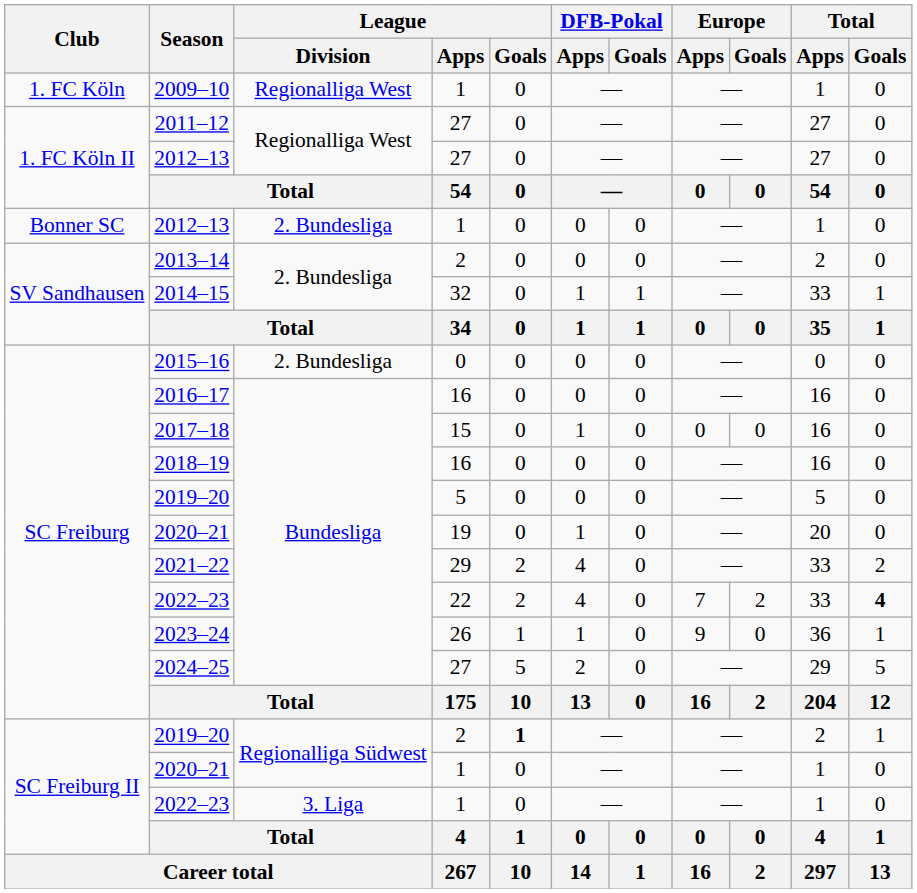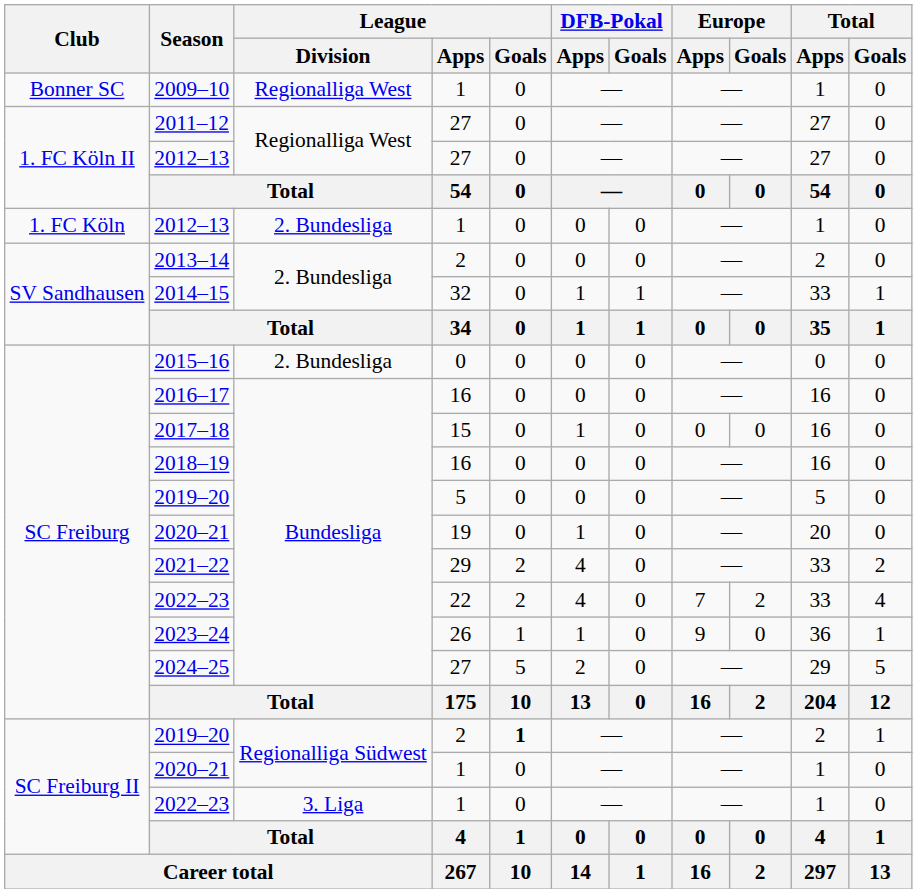 <table class="wikitable" style="text-align:center">
 <tr>
 <th rowspan="2">Club</th>
 <th rowspan="2">Season</th>
 <th colspan="3">League</th>
 <th colspan="2"><a href='#'>DFB-Pokal</a></th>
 <th colspan="2">Europe</th>
 <th colspan="2">Total</th>
 </tr>
 <tr>
 <th>Division</th>
 <th>Apps</th>
 <th>Goals</th>
 <th>Apps</th>
 <th>Goals</th>
 <th>Apps</th>
 <th>Goals</th>
 <th>Apps</th>
 <th>Goals</th>
 </tr>
 <tr>
-<td><a href='#'>1. FC Köln</a></td>
+<td><a href='#'>Bonner SC</a></td>
 <td><a href='#'>2009–10</a></td>
 <td><a href='#'>Regionalliga West</a></td>
 <td>1</td>
 <td>0</td>
 <td colspan="2">—</td>
 <td colspan="2">—</td>
 <td>1</td>
 <td>0</td>
 </tr>
 <tr>
 <td rowspan="3"><a href='#'>1. FC Köln II</a></td>
 <td><a href='#'>2011–12</a></td>
 <td rowspan="2">Regionalliga West</td>
 <td>27</td>
 <td>0</td>
 <td colspan="2">—</td>
 <td colspan="2">—</td>
 <td>27</td>
 <td>0</td>
 </tr>
 <tr>
 <td><a href='#'>2012–13</a></td>
 <td>27</td>
 <td>0</td>
 <td colspan="2">—</td>
 <td colspan="2">—</td>
 <td>27</td>
 <td>0</td>
 </tr>
 <tr>
 <th colspan="2">Total</th>
 <th>54</th>
 <th>0</th>
 <th colspan="2">—</th>
 <th>0</th>
 <th>0</th>
 <th>54</th>
 <th>0</th>
 </tr>
 <tr>
-<td><a href='#'>Bonner SC</a></td>
+<td><a href='#'>1. FC Köln</a></td>
 <td><a href='#'>2012–13</a></td>
 <td><a href='#'>2. Bundesliga</a></td>
 <td>1</td>
 <td>0</td>
 <td>0</td>
 <td>0</td>
 <td colspan="2">—</td>
 <td>1</td>
 <td>0</td>
 </tr>
 <tr>
 <td rowspan="3"><a href='#'>SV Sandhausen</a></td>
 <td><a href='#'>2013–14</a></td>
 <td rowspan="2">2. Bundesliga</td>
 <td>2</td>
 <td>0</td>
 <td>0</td>
 <td>0</td>
 <td colspan="2">—</td>
 <td>2</td>
 <td>0</td>
 </tr>
 <tr>
 <td><a href='#'>2014–15</a></td>
 <td>32</td>
 <td>0</td>
 <td>1</td>
 <td>1</td>
 <td colspan="2">—</td>
 <td>33</td>
 <td>1</td>
 </tr>
 <tr>
 <th colspan="2">Total</th>
 <th>34</th>
 <th>0</th>
 <th>1</th>
 <th>1</th>
 <th>0</th>
 <th>0</th>
 <th>35</th>
 <th>1</th>
 </tr>
 <tr>
 <td rowspan="11"><a href='#'>SC Freiburg</a></td>
 <td><a href='#'>2015–16</a></td>
 <td>2. Bundesliga</td>
 <td>0</td>
 <td>0</td>
 <td>0</td>
 <td>0</td>
 <td colspan="2">—</td>
 <td>0</td>
 <td>0</td>
 </tr>
 <tr>
 <td><a href='#'>2016–17</a></td>
 <td rowspan="9"><a href='#'>Bundesliga</a></td>
 <td>16</td>
 <td>0</td>
 <td>0</td>
 <td>0</td>
 <td colspan="2">—</td>
 <td>16</td>
 <td>0</td>
 </tr>
 <tr>
 <td><a href='#'>2017–18</a></td>
 <td>15</td>
 <td>0</td>
 <td>1</td>
 <td>0</td>
 <td>0</td>
 <td>0</td>
 <td>16</td>
 <td>0</td>
 </tr>
 <tr>
 <td><a href='#'>2018–19</a></td>
 <td>16</td>
 <td>0</td>
 <td>0</td>
 <td>0</td>
 <td colspan="2">—</td>
 <td>16</td>
 <td>0</td>
 </tr>
 <tr>
 <td><a href='#'>2019–20</a></td>
 <td>5</td>
 <td>0</td>
 <td>0</td>
 <td>0</td>
 <td colspan="2">—</td>
 <td>5</td>
 <td>0</td>
 </tr>
 <tr>
 <td><a href='#'>2020–21</a></td>
 <td>19</td>
 <td>0</td>
 <td>1</td>
 <td>0</td>
 <td colspan="2">—</td>
 <td>20</td>
 <td>0</td>
 </tr>
 <tr>
 <td><a href='#'>2021–22</a></td>
 <td>29</td>
 <td>2</td>
 <td>4</td>
 <td>0</td>
 <td colspan="2">—</td>
 <td>33</td>
 <td>2</td>
 </tr>
 <tr>
 <td><a href='#'>2022–23</a></td>
 <td>22</td>
 <td>2</td>
 <td>4</td>
 <td>0</td>
 <td>7</td>
 <td>2</td>
 <td>33</td>
-<td><strong>4</strong></td>
+<td>4</td>
 </tr>
 <tr>
 <td><a href='#'>2023–24</a></td>
 <td>26</td>
 <td>1</td>
 <td>1</td>
 <td>0</td>
 <td>9</td>
 <td>0</td>
 <td>36</td>
 <td>1</td>
 </tr>
 <tr>
 <td><a href='#'>2024–25</a></td>
 <td>27</td>
 <td>5</td>
 <td>2</td>
 <td>0</td>
 <td colspan="2">—</td>
 <td>29</td>
 <td>5</td>
 </tr>
 <tr>
 <th colspan="2">Total</th>
 <th>175</th>
 <th>10</th>
 <th>13</th>
 <th>0</th>
 <th>16</th>
 <th>2</th>
 <th>204</th>
 <th>12</th>
 </tr>
 <tr>
 <td rowspan="4"><a href='#'>SC Freiburg II</a></td>
 <td><a href='#'>2019–20</a></td>
 <td rowspan="2"><a href='#'>Regionalliga Südwest</a></td>
 <td>2</td>
 <td><strong>1</strong></td>
 <td colspan="2">—</td>
 <td colspan="2">—</td>
 <td>2</td>
 <td>1</td>
 </tr>
 <tr>
 <td><a href='#'>2020–21</a></td>
 <td>1</td>
 <td>0</td>
 <td colspan="2">—</td>
 <td colspan="2">—</td>
 <td>1</td>
 <td>0</td>
 </tr>
 <tr>
 <td><a href='#'>2022–23</a></td>
 <td><a href='#'>3. Liga</a></td>
 <td>1</td>
 <td>0</td>
 <td colspan="2">—</td>
 <td colspan="2">—</td>
 <td>1</td>
 <td>0</td>
 </tr>
 <tr>
 <th colspan="2">Total</th>
 <th>4</th>
 <th>1</th>
 <th>0</th>
 <th>0</th>
 <th>0</th>
 <th>0</th>
 <th>4</th>
 <th>1</th>
 </tr>
 <tr>
 <th colspan="3">Career total</th>
 <th>267</th>
 <th>10</th>
 <th>14</th>
 <th>1</th>
 <th>16</th>
 <th>2</th>
 <th>297</th>
 <th>13</th>
 </tr>
 </table>
